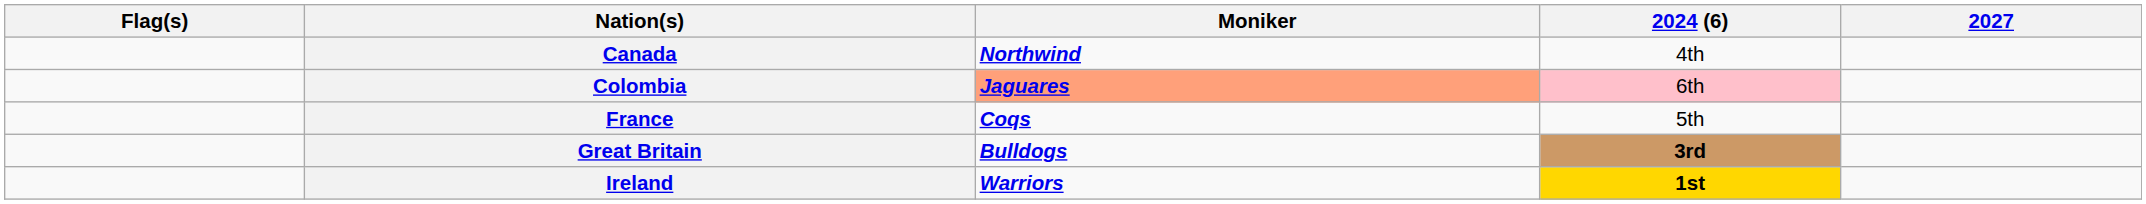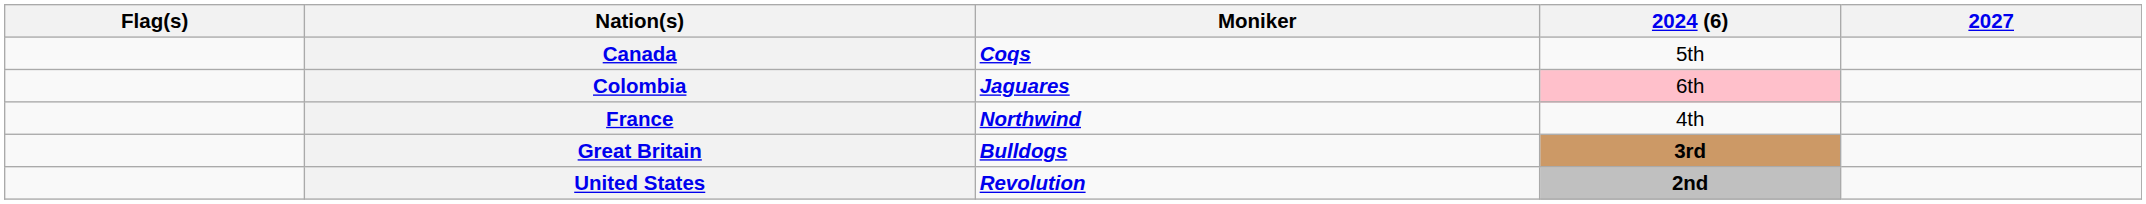 <table class="wikitable sortable" style="width:100%; text-align:left;font-size:95%;">
 <tr>
 <th width="020">Flag(s)</th>
 <th width="120">Nation(s)</th>
 <th width="100">Moniker</th>
 <th width="50"><a href='#'>2024</a>  (6)</th>
 <th width="50"><a href='#'>2027</a></th>
 </tr>
 <tr>
 <td style="text-align:center;"></td>
 <th><a href='#'>Canada</a></th>
-<td><strong><em><a href='#'>Northwind</a></em></strong></td>
-<td style="text-align:center;">4th</td>
+<td><strong><em><a href='#'>Coqs</a></em></strong></td>
+<td style="text-align:center;">5th</td>
 <td style="text-align:center;"></td>
 </tr>
 <tr>
 <td style="text-align:center;"></td>
 <th><a href='#'>Colombia</a></th>
-<td style="background: lightsalmon;"><strong><em><a href='#'>Jaguares</a></em></strong></td>
+<td><strong><em><a href='#'>Jaguares</a></em></strong></td>
 <td style="background: pink; text-align:center;">6th</td>
 <td style="text-align:center;"></td>
 </tr>
 <tr>
 <td style="text-align:center;"></td>
 <th><a href='#'>France</a></th>
-<td><strong><em><a href='#'>Coqs</a></em></strong></td>
-<td style="text-align:center;">5th</td>
+<td><strong><em><a href='#'>Northwind</a></em></strong></td>
+<td style="text-align:center;">4th</td>
 <td style="text-align:center;"></td>
 </tr>
 <tr>
 <td style="text-align:center;"></td>
 <th><a href='#'>Great Britain</a></th>
 <td><strong><em><a href='#'>Bulldogs</a></em></strong></td>
 <td style="text-align:center; background-color: #cc9966"><strong>3rd</strong></td>
 <td style="text-align:center;"></td>
 </tr>
 <tr>
 <td style="text-align:center;"></td>
-<th><a href='#'>Ireland</a></th>
-<td><strong><em><a href='#'>Warriors</a></em></strong></td>
-<td style="text-align:center;  background: gold"><strong>1st</strong></td>
+<th><a href='#'>United States</a></th>
+<td><strong><em><a href='#'>Revolution</a></em></strong></td>
+<td style="text-align:center;  background: silver"><strong>2nd</strong></td>
 <td style="text-align:center;"></td>
 </tr>
 </table>
